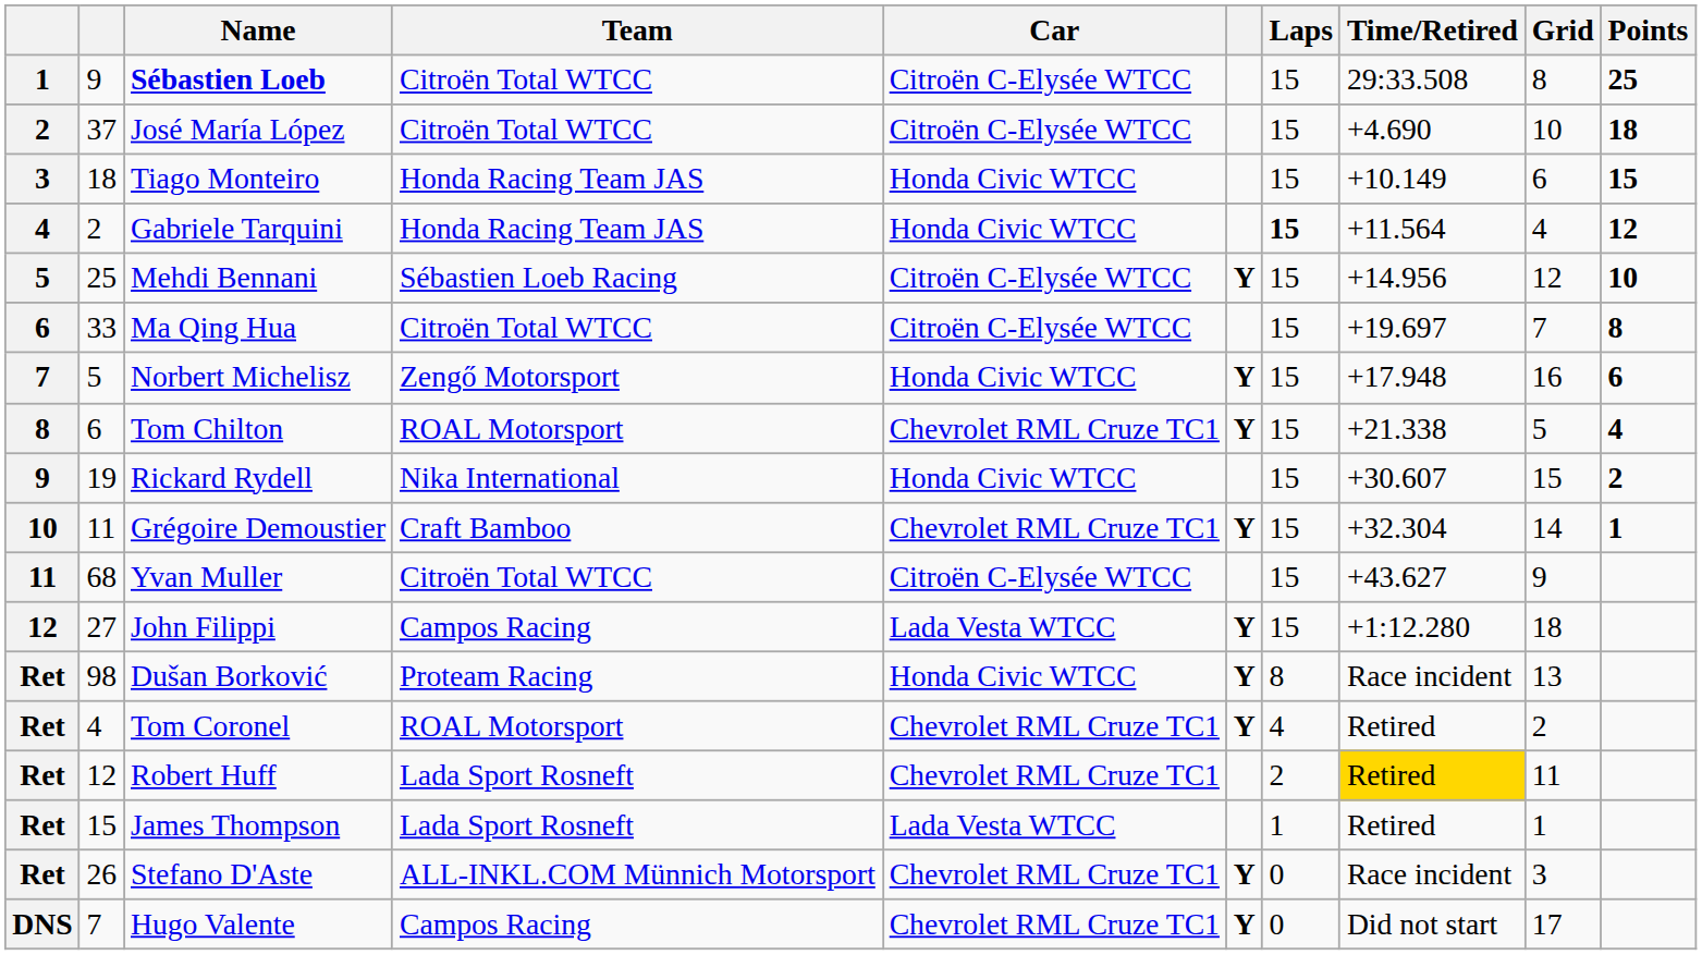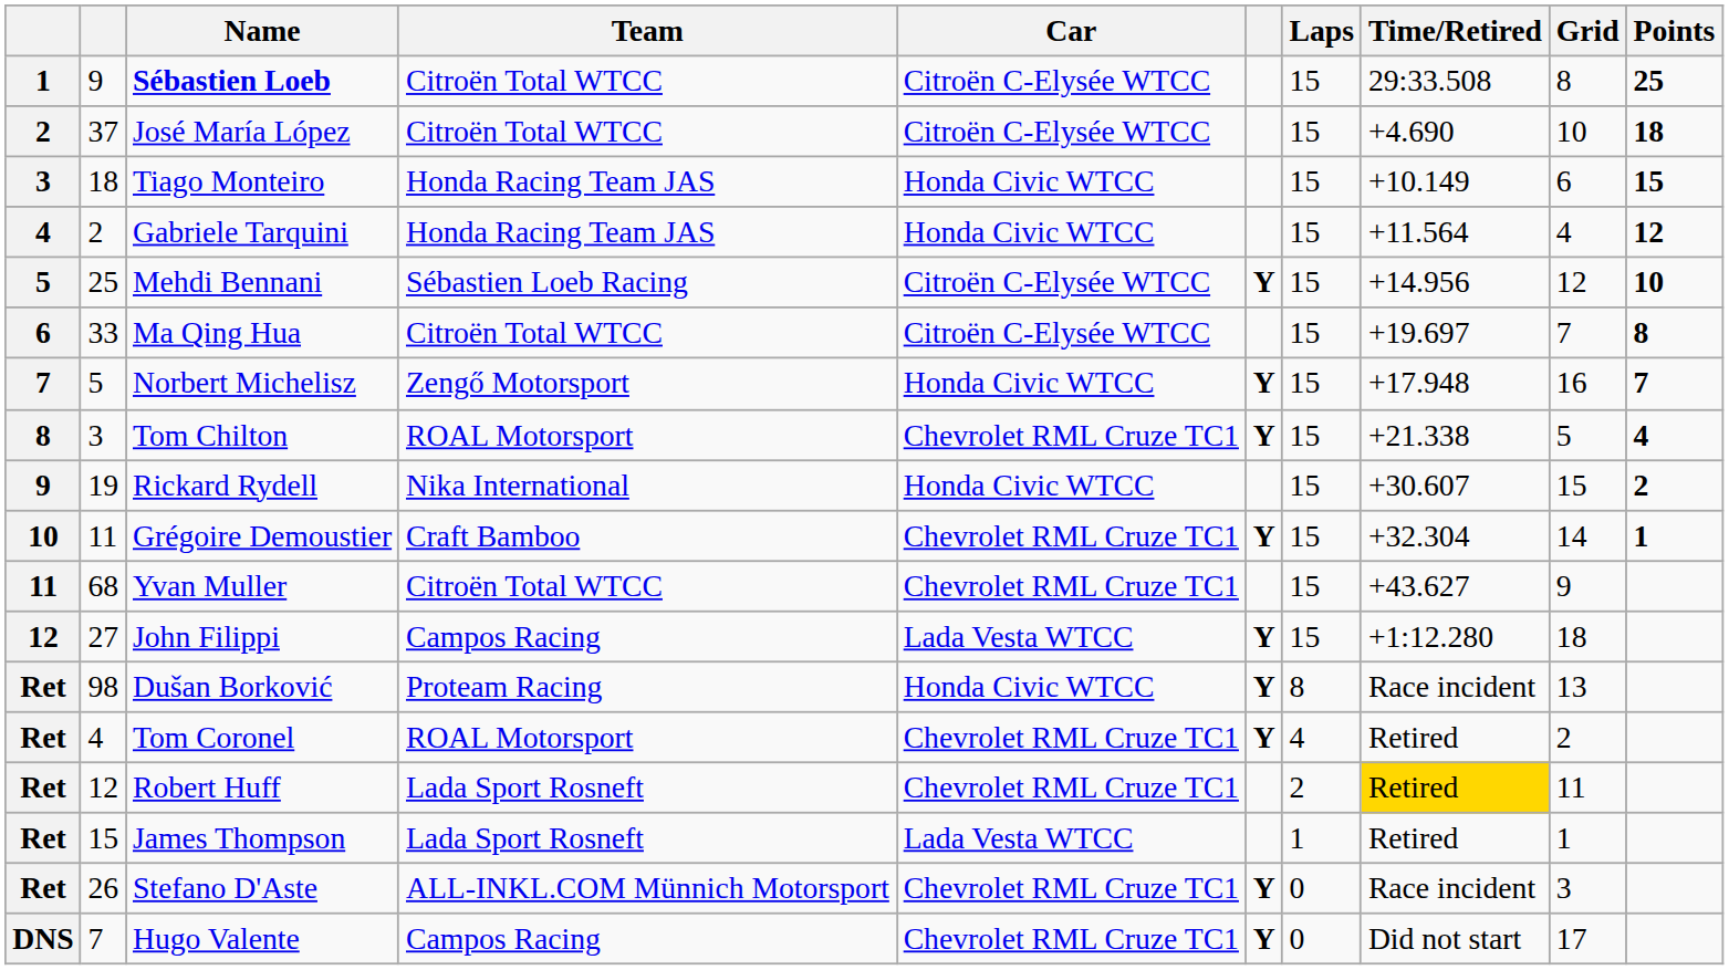 <table class="wikitable sortable" style="font-size: 95%;">
 <tr>
 <th></th>
 <th></th>
 <th>Name</th>
 <th>Team</th>
 <th>Car</th>
 <th></th>
 <th>Laps</th>
 <th>Time/Retired</th>
 <th>Grid</th>
 <th>Points</th>
 </tr>
 <tr>
 <th>1</th>
 <td>9</td>
 <td> <strong><a href='#'>Sébastien Loeb</a></strong></td>
 <td><a href='#'>Citroën Total WTCC</a></td>
 <td><a href='#'>Citroën C-Elysée WTCC</a></td>
 <td></td>
 <td>15</td>
 <td>29:33.508</td>
 <td>8</td>
 <td><strong>25</strong></td>
 </tr>
 <tr>
 <th>2</th>
 <td>37</td>
 <td> <a href='#'>José María López</a></td>
 <td><a href='#'>Citroën Total WTCC</a></td>
 <td><a href='#'>Citroën C-Elysée WTCC</a></td>
 <td></td>
 <td>15</td>
 <td>+4.690</td>
 <td>10</td>
 <td><strong>18</strong></td>
 </tr>
 <tr>
 <th>3</th>
 <td>18</td>
 <td> <a href='#'>Tiago Monteiro</a></td>
 <td><a href='#'>Honda Racing Team JAS</a></td>
 <td><a href='#'>Honda Civic WTCC</a></td>
 <td></td>
 <td>15</td>
 <td>+10.149</td>
 <td>6</td>
 <td><strong>15</strong></td>
 </tr>
 <tr>
 <th>4</th>
 <td>2</td>
 <td> <a href='#'>Gabriele Tarquini</a></td>
 <td><a href='#'>Honda Racing Team JAS</a></td>
 <td><a href='#'>Honda Civic WTCC</a></td>
 <td></td>
-<td><strong>15</strong></td>
+<td>15</td>
 <td>+11.564</td>
 <td>4</td>
 <td><strong>12</strong></td>
 </tr>
 <tr>
 <th>5</th>
 <td>25</td>
 <td> <a href='#'>Mehdi Bennani</a></td>
 <td><a href='#'>Sébastien Loeb Racing</a></td>
 <td><a href='#'>Citroën C-Elysée WTCC</a></td>
 <td align=center><strong><span>Y</span></strong></td>
 <td>15</td>
 <td>+14.956</td>
 <td>12</td>
 <td><strong>10</strong></td>
 </tr>
 <tr>
 <th>6</th>
 <td>33</td>
 <td> <a href='#'>Ma Qing Hua</a></td>
 <td><a href='#'>Citroën Total WTCC</a></td>
 <td><a href='#'>Citroën C-Elysée WTCC</a></td>
 <td></td>
 <td>15</td>
 <td>+19.697</td>
 <td>7</td>
 <td><strong>8</strong></td>
 </tr>
 <tr>
 <th>7</th>
 <td>5</td>
 <td> <a href='#'>Norbert Michelisz</a></td>
 <td><a href='#'>Zengő Motorsport</a></td>
 <td><a href='#'>Honda Civic WTCC</a></td>
 <td align=center><strong><span>Y</span></strong></td>
 <td>15</td>
 <td>+17.948</td>
 <td>16</td>
-<td><strong>6</strong></td>
+<td><strong>7</strong></td>
 </tr>
 <tr>
 <th>8</th>
-<td>6</td>
+<td>3</td>
 <td> <a href='#'>Tom Chilton</a></td>
 <td><a href='#'>ROAL Motorsport</a></td>
 <td><a href='#'>Chevrolet RML Cruze TC1</a></td>
 <td align=center><strong><span>Y</span></strong></td>
 <td>15</td>
 <td>+21.338</td>
 <td>5</td>
 <td><strong>4</strong></td>
 </tr>
 <tr>
 <th>9</th>
 <td>19</td>
 <td> <a href='#'>Rickard Rydell</a></td>
 <td><a href='#'>Nika International</a></td>
 <td><a href='#'>Honda Civic WTCC</a></td>
 <td></td>
 <td>15</td>
 <td>+30.607</td>
 <td>15</td>
 <td><strong>2</strong></td>
 </tr>
 <tr>
 <th>10</th>
 <td>11</td>
 <td> <a href='#'>Grégoire Demoustier</a></td>
 <td><a href='#'>Craft Bamboo</a></td>
 <td><a href='#'>Chevrolet RML Cruze TC1</a></td>
 <td align=center><strong><span>Y</span></strong></td>
 <td>15</td>
 <td>+32.304</td>
 <td>14</td>
 <td><strong>1</strong></td>
 </tr>
 <tr>
 <th>11</th>
 <td>68</td>
 <td> <a href='#'>Yvan Muller</a></td>
 <td><a href='#'>Citroën Total WTCC</a></td>
-<td><a href='#'>Citroën C-Elysée WTCC</a></td>
+<td><a href='#'>Chevrolet RML Cruze TC1</a></td>
 <td></td>
 <td>15</td>
 <td>+43.627</td>
 <td>9</td>
 <td></td>
 </tr>
 <tr>
 <th>12</th>
 <td>27</td>
 <td> <a href='#'>John Filippi</a></td>
 <td><a href='#'>Campos Racing</a></td>
 <td><a href='#'>Lada Vesta WTCC</a></td>
 <td align=center><strong><span>Y</span></strong></td>
 <td>15</td>
 <td>+1:12.280</td>
 <td>18</td>
 <td></td>
 </tr>
 <tr>
 <th>Ret</th>
 <td>98</td>
 <td> <a href='#'>Dušan Borković</a></td>
 <td><a href='#'>Proteam Racing</a></td>
 <td><a href='#'>Honda Civic WTCC</a></td>
 <td align=center><strong><span>Y</span></strong></td>
 <td>8</td>
 <td>Race incident</td>
 <td>13</td>
 <td></td>
 </tr>
 <tr>
 <th>Ret</th>
 <td>4</td>
 <td> <a href='#'>Tom Coronel</a></td>
 <td><a href='#'>ROAL Motorsport</a></td>
 <td><a href='#'>Chevrolet RML Cruze TC1</a></td>
 <td align=center><strong><span>Y</span></strong></td>
 <td>4</td>
 <td>Retired</td>
 <td>2</td>
 <td></td>
 </tr>
 <tr>
 <th>Ret</th>
 <td>12</td>
 <td> <a href='#'>Robert Huff</a></td>
 <td><a href='#'>Lada Sport Rosneft</a></td>
 <td><a href='#'>Chevrolet RML Cruze TC1</a></td>
 <td></td>
 <td>2</td>
 <td style="background: gold;">Retired</td>
 <td>11</td>
 <td></td>
 </tr>
 <tr>
 <th>Ret</th>
 <td>15</td>
 <td> <a href='#'>James Thompson</a></td>
 <td><a href='#'>Lada Sport Rosneft</a></td>
 <td><a href='#'>Lada Vesta WTCC</a></td>
 <td></td>
 <td>1</td>
 <td>Retired</td>
 <td>1</td>
 <td></td>
 </tr>
 <tr>
 <th>Ret</th>
 <td>26</td>
 <td> <a href='#'>Stefano D'Aste</a></td>
 <td><a href='#'>ALL-INKL.COM Münnich Motorsport</a></td>
 <td><a href='#'>Chevrolet RML Cruze TC1</a></td>
 <td align=center><strong><span>Y</span></strong></td>
 <td>0</td>
 <td>Race incident</td>
 <td>3</td>
 <td></td>
 </tr>
 <tr>
 <th>DNS</th>
 <td>7</td>
 <td> <a href='#'>Hugo Valente</a></td>
 <td><a href='#'>Campos Racing</a></td>
 <td><a href='#'>Chevrolet RML Cruze TC1</a></td>
 <td align=center><strong><span>Y</span></strong></td>
 <td>0</td>
 <td>Did not start</td>
 <td>17</td>
 <td></td>
 </tr>
 </table>
